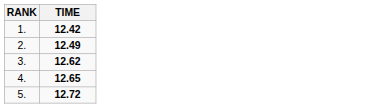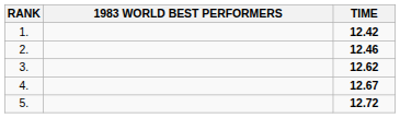 <table class=wikitable>
 <tr>
 <th>RANK</th>
+<th align="center" style="width: 25em">1983 WORLD BEST PERFORMERS</th>
 <th align="center" style="width: 5em">TIME</th>
 </tr>
 <tr>
 <td align="center">1.</td>
+<td></td>
 <td align="center"><strong>12.42</strong></td>
 </tr>
 <tr>
 <td align="center">2.</td>
-<td align="center"><strong>12.49</strong></td>
+<td></td>
+<td align="center"><strong>12.46</strong></td>
 </tr>
 <tr>
 <td align="center">3.</td>
+<td></td>
 <td align="center"><strong>12.62</strong></td>
 </tr>
 <tr>
 <td align="center">4.</td>
-<td align="center"><strong>12.65</strong></td>
+<td></td>
+<td align="center"><strong>12.67</strong></td>
 </tr>
 <tr>
 <td align="center">5.</td>
+<td></td>
 <td align="center"><strong>12.72</strong></td>
 </tr>
 </table>
